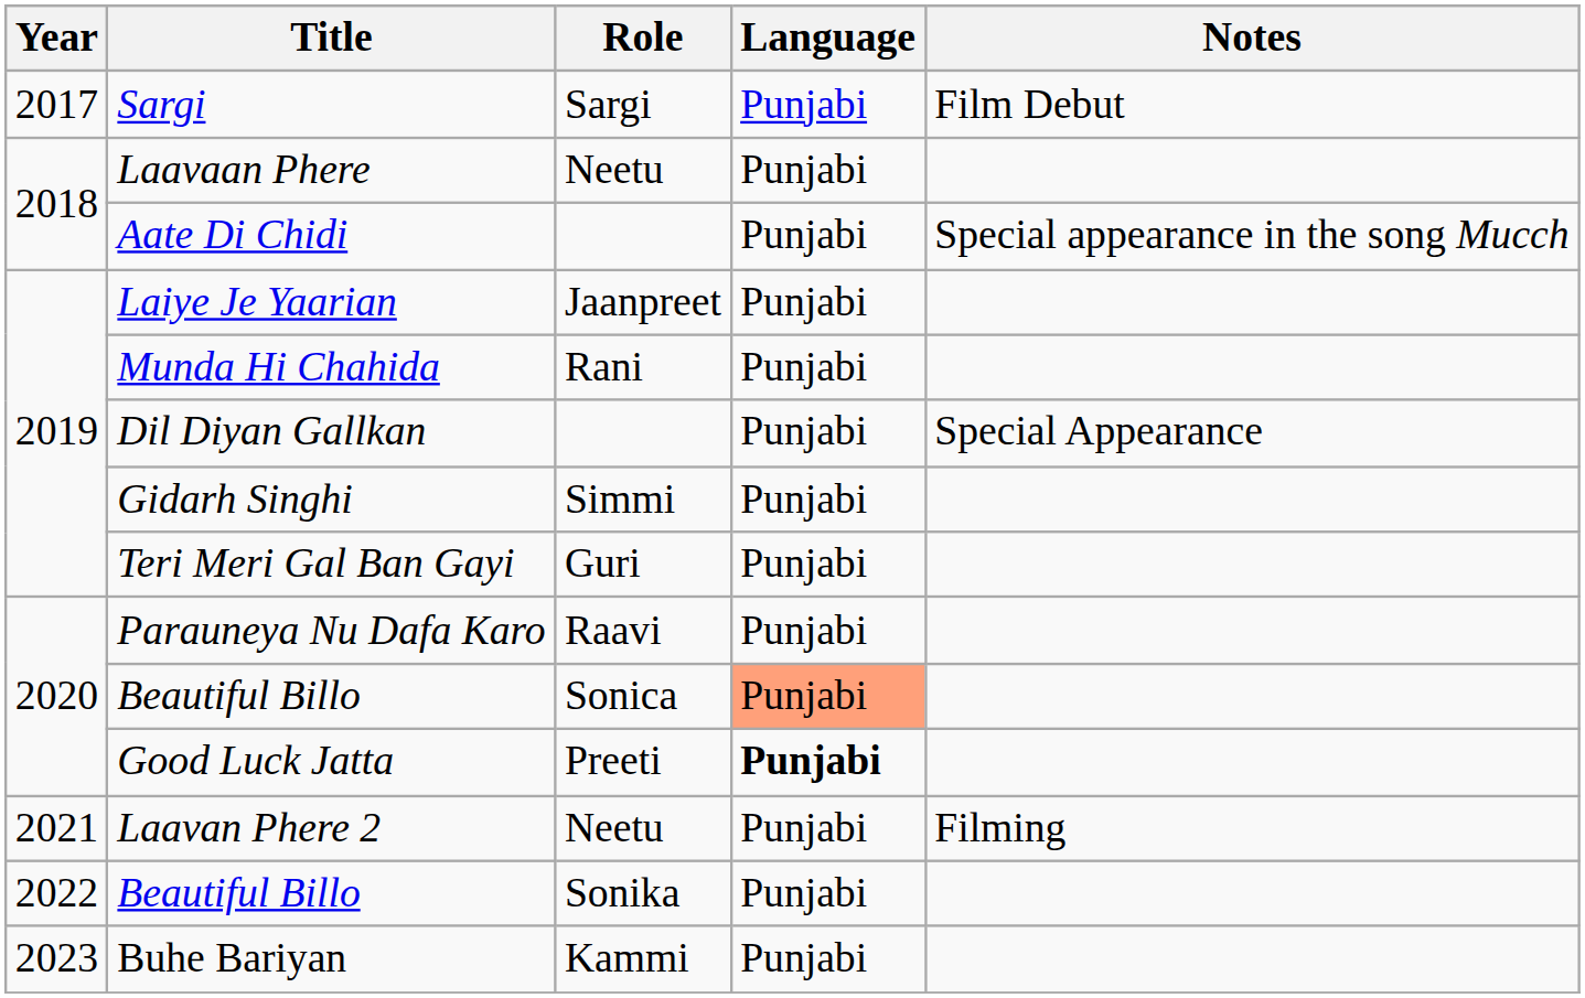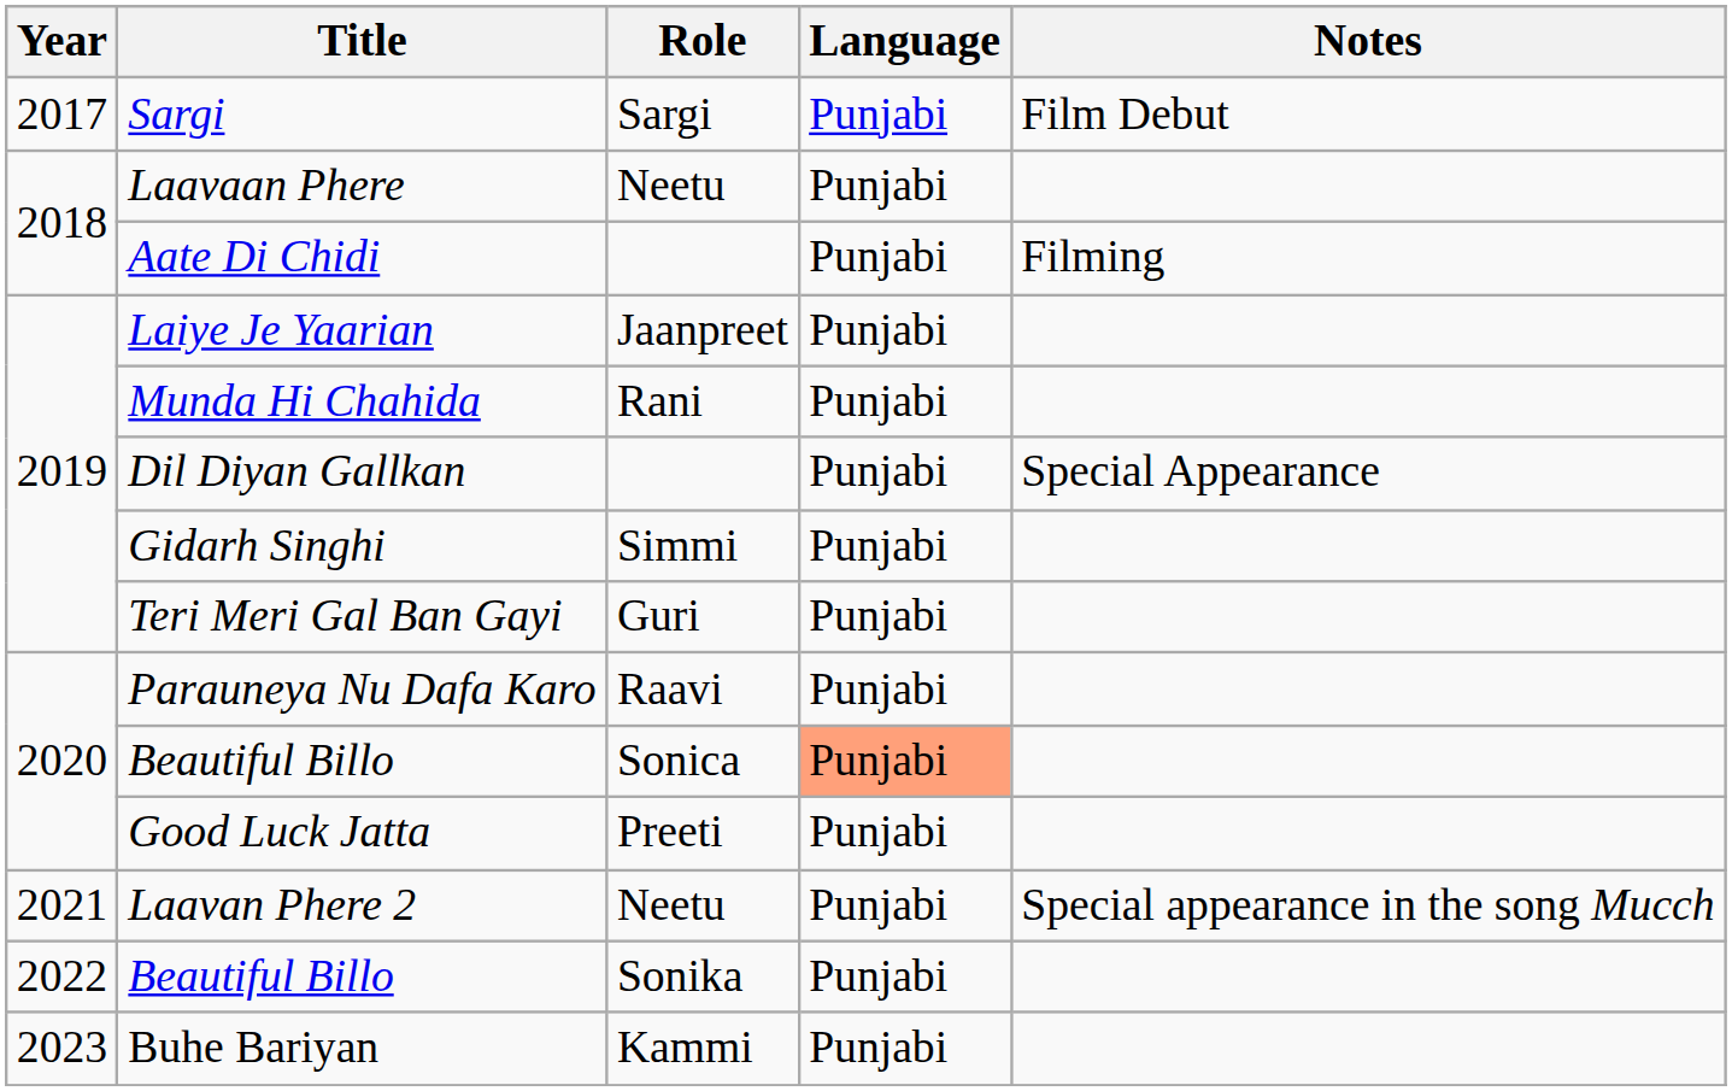 <table class="wikitable sortable plainrowheaders">
 <tr style="background:#ccc; text-align:center;">
 <th scope="col">Year</th>
 <th scope="col">Title</th>
 <th scope="col">Role</th>
 <th scope="col">Language</th>
 <th scope="col" class="unsortable">Notes</th>
 </tr>
 <tr>
 <td>2017</td>
 <td><em><a href='#'>Sargi</a></em></td>
 <td>Sargi</td>
 <td><a href='#'>Punjabi</a></td>
 <td>Film Debut<em></em></td>
 </tr>
 <tr>
 <td rowspan="2">2018</td>
 <td><em>Laavaan Phere</em></td>
 <td>Neetu</td>
 <td>Punjabi</td>
 <td><em></em></td>
 </tr>
 <tr>
 <td><em><a href='#'>Aate Di Chidi</a></em></td>
 <td></td>
 <td>Punjabi</td>
-<td>Special appearance in the song <em>Mucch</em> </td>
+<td>Filming<em></em></td>
 </tr>
 <tr>
 <td rowspan="5">2019</td>
 <td><em><a href='#'>Laiye Je Yaarian</a></em></td>
 <td>Jaanpreet</td>
 <td>Punjabi</td>
 <td><em></em></td>
 </tr>
 <tr>
 <td><em><a href='#'>Munda Hi Chahida</a></em></td>
 <td>Rani</td>
 <td>Punjabi</td>
 <td><em></em></td>
 </tr>
 <tr>
 <td><em>Dil Diyan Gallkan</em></td>
 <td></td>
 <td>Punjabi</td>
 <td>Special Appearance <em></em></td>
 </tr>
 <tr>
 <td><em>Gidarh Singhi</em></td>
 <td>Simmi</td>
 <td>Punjabi</td>
 <td><em></em></td>
 </tr>
 <tr>
 <td><em>Teri Meri Gal Ban Gayi</em></td>
 <td>Guri</td>
 <td>Punjabi</td>
 <td><em></em></td>
 </tr>
 <tr>
 <td rowspan="3">2020</td>
 <td><em>Parauneya Nu Dafa Karo</em></td>
 <td>Raavi</td>
 <td>Punjabi</td>
 <td><em></em></td>
 </tr>
 <tr>
 <td><em>Beautiful Billo</em></td>
 <td>Sonica</td>
 <td style="background: lightsalmon;">Punjabi</td>
 <td><em></em></td>
 </tr>
 <tr>
 <td><em>Good Luck Jatta</em></td>
 <td>Preeti</td>
-<td><strong>Punjabi</strong></td>
+<td>Punjabi</td>
 <td><em></em></td>
 </tr>
 <tr>
 <td>2021</td>
 <td><em>Laavan Phere 2</em></td>
 <td>Neetu</td>
 <td>Punjabi</td>
-<td>Filming<em></em></td>
+<td>Special appearance in the song <em>Mucch</em> </td>
 </tr>
 <tr>
 <td>2022</td>
 <td><em><a href='#'>Beautiful Billo</a></em></td>
 <td>Sonika</td>
 <td>Punjabi</td>
 <td></td>
 </tr>
 <tr>
 <td>2023</td>
 <td>Buhe Bariyan</td>
 <td>Kammi</td>
 <td>Punjabi</td>
 <td></td>
 </tr>
 <tr>
 </tr>
 <tr>
 </tr>
 </table>
